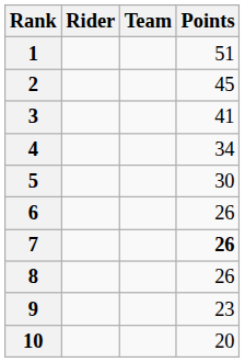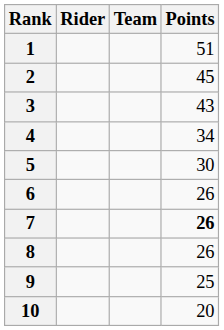 <table class="wikitable" margin-bottom:0;">
 <tr>
 <th scope="col">Rank</th>
 <th scope="col">Rider</th>
 <th scope="col">Team</th>
 <th scope="col">Points</th>
 </tr>
 <tr>
 <th scope="row">1</th>
 <td> </td>
 <td></td>
 <td align="right">51</td>
 </tr>
 <tr>
 <th scope="row">2</th>
 <td> </td>
 <td></td>
 <td align="right">45</td>
 </tr>
 <tr>
 <th scope="row">3</th>
 <td></td>
 <td></td>
-<td align="right">41</td>
+<td align="right">43</td>
 </tr>
 <tr>
 <th scope="row">4</th>
 <td></td>
 <td></td>
 <td align="right">34</td>
 </tr>
 <tr>
 <th scope="row">5</th>
 <td></td>
 <td></td>
 <td align="right">30</td>
 </tr>
 <tr>
 <th scope="row">6</th>
 <td></td>
 <td></td>
 <td align="right">26</td>
 </tr>
 <tr>
 <th scope="row">7</th>
 <td></td>
 <td></td>
 <td align="right"><strong>26</strong></td>
 </tr>
 <tr>
 <th scope="row">8</th>
 <td></td>
 <td></td>
 <td align="right">26</td>
 </tr>
 <tr>
 <th scope="row">9</th>
 <td></td>
 <td></td>
-<td align="right">23</td>
+<td align="right">25</td>
 </tr>
 <tr>
 <th scope="row">10</th>
 <td></td>
 <td></td>
 <td align="right">20</td>
 </tr>
 </table>
